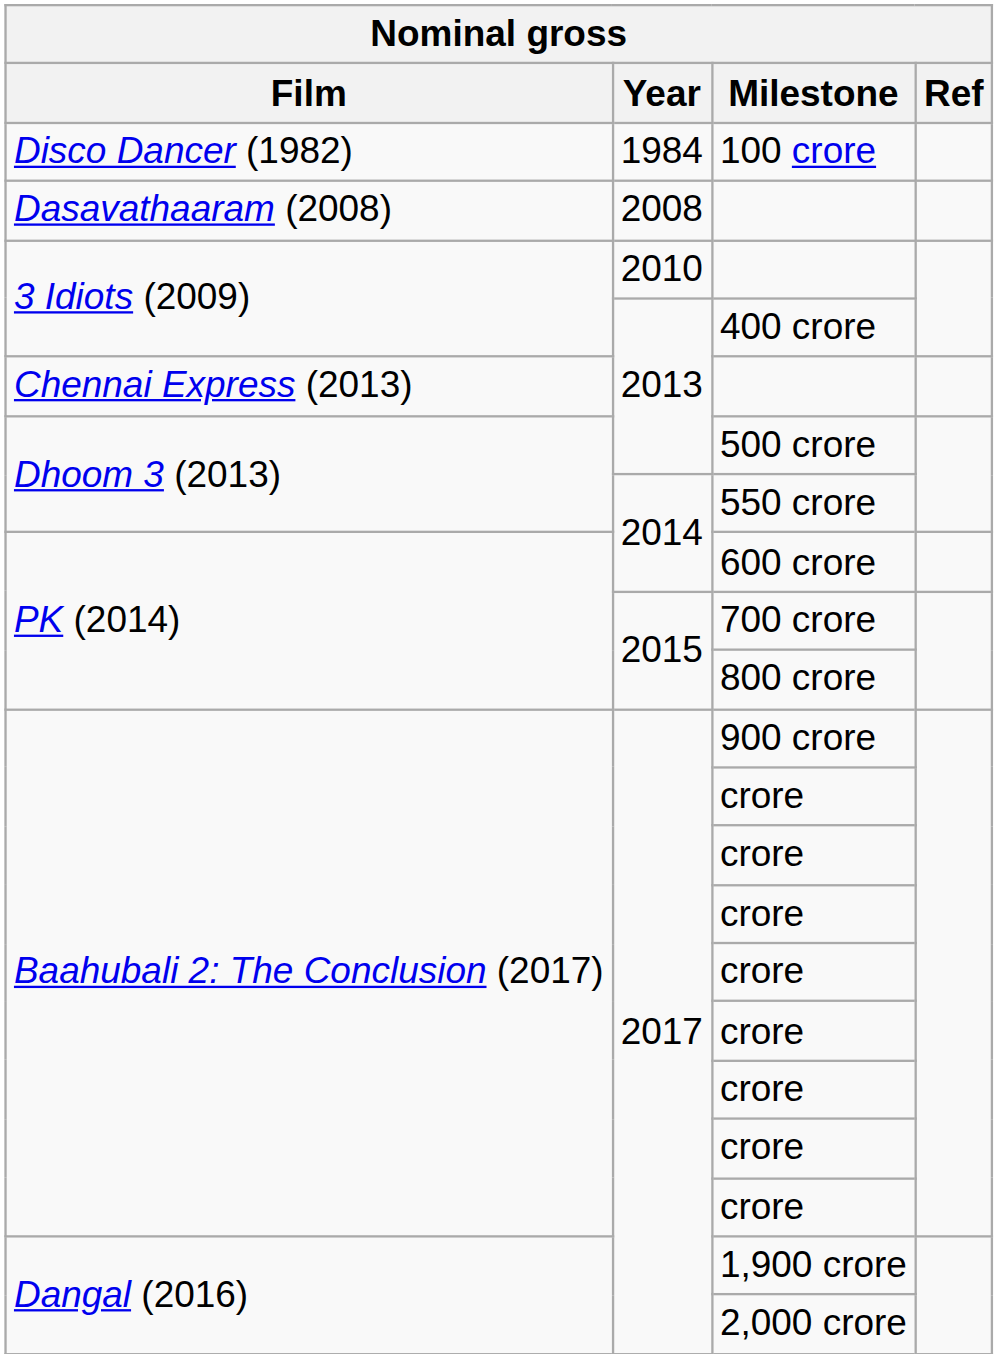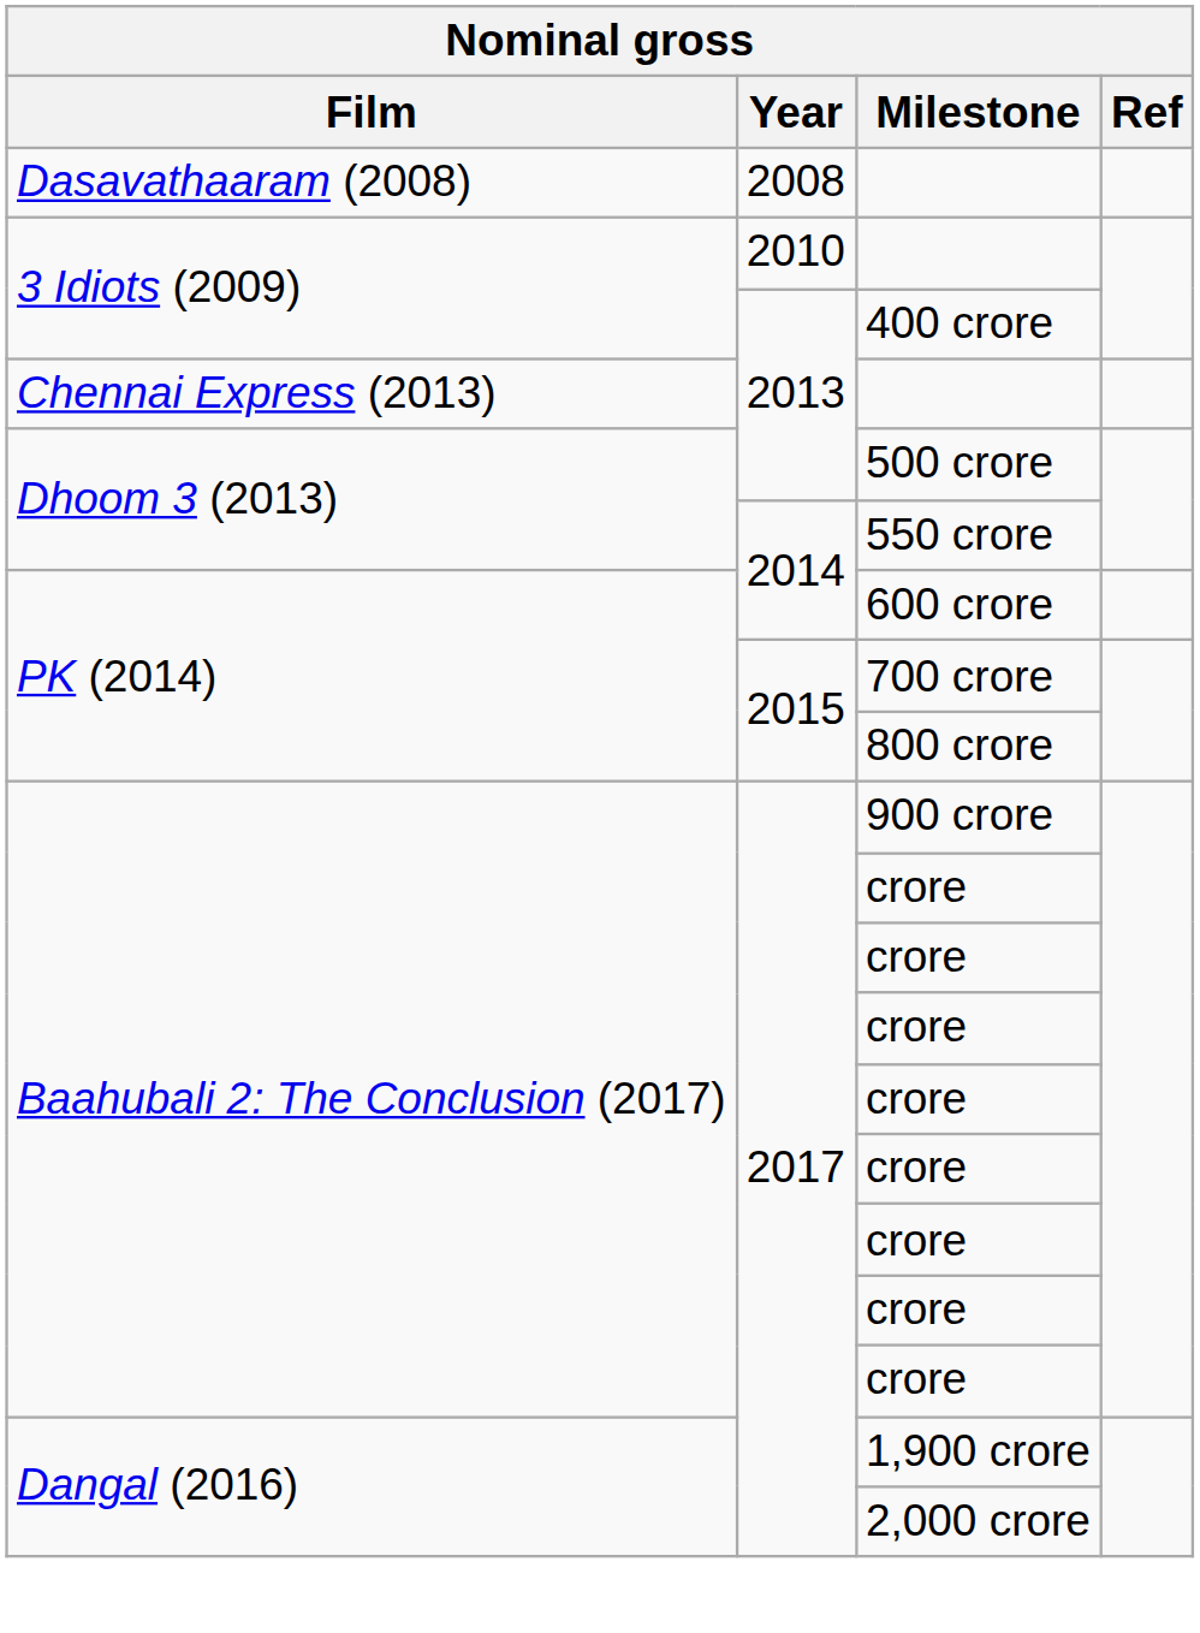 <table class="wikitable" style="margin:auto; margin:auto;">
 <tr>
 <th colspan="4">Nominal gross</th>
 </tr>
 <tr>
 <th>Film</th>
 <th>Year</th>
 <th>Milestone</th>
 <th>Ref</th>
-</tr>
-<tr>
-<td><em><a href='#'>Disco Dancer</a></em> (1982)</td>
-<td>1984</td>
-<td><a href='#'></a>100 <a href='#'>crore</a></td>
-<td></td>
 </tr>
 <tr>
 <td><a href='#'><em>Dasavathaaram</em></a> (2008)</td>
 <td>2008</td>
 <td></td>
 <td></td>
 </tr>
 <tr>
 <td rowspan="2"><em><a href='#'>3 Idiots</a></em> (2009)</td>
 <td>2010</td>
 <td></td>
 <td rowspan="2"></td>
 </tr>
 <tr>
 <td rowspan="3">2013</td>
 <td>400 crore</td>
 </tr>
 <tr>
 <td><em><a href='#'>Chennai Express</a></em> (2013)</td>
 <td></td>
 <td></td>
 </tr>
 <tr>
 <td rowspan="2"><em><a href='#'>Dhoom 3</a></em> (2013)</td>
 <td>500 crore</td>
 <td rowspan="2"></td>
 </tr>
 <tr>
 <td rowspan="2">2014</td>
 <td>550 crore</td>
 </tr>
 <tr>
 <td rowspan="3"><em><a href='#'>PK</a></em> (2014)</td>
 <td>600 crore</td>
 <td></td>
 </tr>
 <tr>
 <td rowspan="2">2015</td>
 <td>700 crore</td>
 <td rowspan="2"></td>
 </tr>
 <tr>
 <td>800 crore</td>
 </tr>
 <tr>
 <td rowspan="9"><em><a href='#'>Baahubali 2: The Conclusion</a></em> (2017)</td>
 <td rowspan="11">2017</td>
 <td>900 crore</td>
 <td rowspan="9"></td>
 </tr>
 <tr>
 <td> crore</td>
 </tr>
 <tr>
 <td> crore</td>
 </tr>
 <tr>
 <td> crore</td>
 </tr>
 <tr>
 <td> crore</td>
 </tr>
 <tr>
 <td> crore</td>
 </tr>
 <tr>
 <td> crore</td>
 </tr>
 <tr>
 <td> crore</td>
 </tr>
 <tr>
 <td> crore</td>
 </tr>
 <tr>
 <td rowspan="2"><em><a href='#'>Dangal</a></em> (2016)</td>
 <td>1,900 crore</td>
 <td rowspan="2"></td>
 </tr>
 <tr>
 <td>2,000 crore</td>
 </tr>
 </table>
